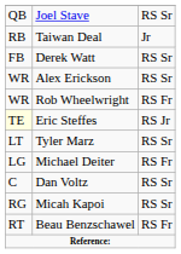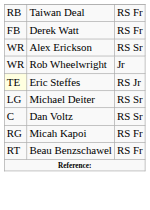 <table class="wikitable">
 <tr>
 </tr>
 <tr>
-<td>QB</td>
-<td><a href='#'>Joel Stave</a></td>
-<td>RS Sr</td>
-</tr>
-<tr>
 <td>RB</td>
 <td>Taiwan Deal</td>
-<td>Jr</td>
+<td>RS Fr</td>
 </tr>
 <tr>
 <td>FB</td>
 <td>Derek Watt</td>
-<td>RS Sr</td>
+<td>RS Fr</td>
 </tr>
 <tr>
 <td>WR</td>
 <td>Alex Erickson</td>
 <td>RS Sr</td>
 </tr>
 <tr>
 <td>WR</td>
 <td>Rob Wheelwright</td>
-<td>RS Fr</td>
+<td>Jr</td>
 </tr>
 <tr>
 <td style="background: lightyellow;">TE</td>
 <td>Eric Steffes</td>
 <td>RS Jr</td>
 </tr>
 <tr>
-<td>LT</td>
-<td>Tyler Marz</td>
-<td>RS Sr</td>
-</tr>
-<tr>
 <td>LG</td>
 <td>Michael Deiter</td>
-<td>RS Fr</td>
+<td>RS Sr</td>
 </tr>
 <tr>
 <td>C</td>
 <td>Dan Voltz</td>
 <td>RS Sr</td>
 </tr>
 <tr>
 <td>RG</td>
 <td>Micah Kapoi</td>
-<td>RS Sr</td>
+<td>RS Fr</td>
 </tr>
 <tr>
 <td>RT</td>
 <td>Beau Benzschawel</td>
 <td>RS Fr</td>
 </tr>
 <tr>
 <td colspan="3"  style="font-size:8pt; text-align:center;"><strong>Reference:</strong></td>
 </tr>
 </table>
